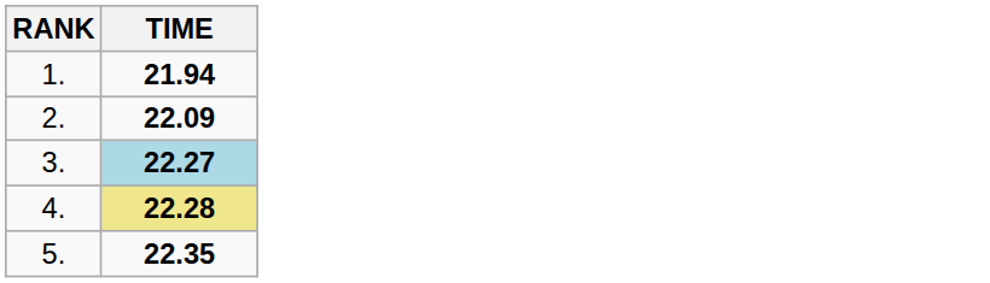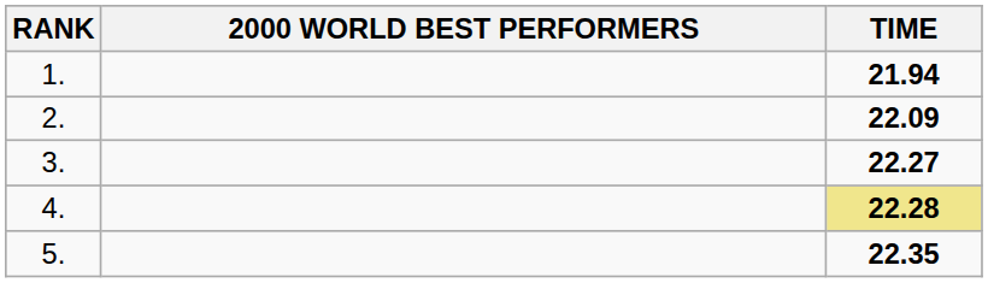 <table class="wikitable" style="border-collapse: collapse; font-size: 90%;">
 <tr>
 <th>RANK</th>
+<th align="center" style="width: 25em">2000 WORLD BEST PERFORMERS</th>
 <th align="center" style="width: 5em">TIME</th>
 </tr>
 <tr>
 <td align="center">1.</td>
+<td></td>
 <td align="center"><strong>21.94</strong></td>
 </tr>
 <tr>
 <td align="center">2.</td>
+<td></td>
 <td align="center"><strong>22.09</strong></td>
 </tr>
 <tr>
 <td align="center">3.</td>
-<td align="center" style="background: lightblue;"><strong>22.27</strong></td>
+<td></td>
+<td align="center"><strong>22.27</strong></td>
 </tr>
 <tr>
 <td align="center">4.</td>
+<td></td>
 <td align="center" style="background: khaki;"><strong>22.28</strong></td>
 </tr>
 <tr>
 <td align="center">5.</td>
+<td></td>
 <td align="center"><strong>22.35</strong></td>
 </tr>
 </table>
